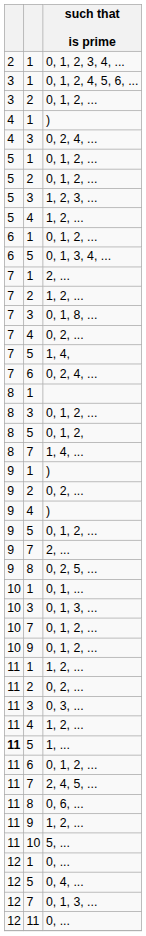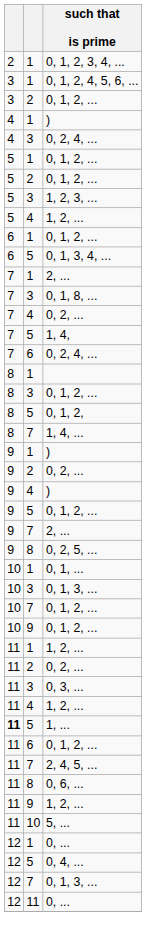 <table class="wikitable">
 <tr>
 <th></th>
 <th></th>
 <th> such that<br><br>is prime</th>
 </tr>
 <tr>
 <td>2</td>
 <td>1</td>
 <td>0, 1, 2, 3, 4, ...</td>
 </tr>
 <tr>
 <td>3</td>
 <td>1</td>
 <td>0, 1, 2, 4, 5, 6, ...</td>
 </tr>
 <tr>
 <td>3</td>
 <td>2</td>
 <td>0, 1, 2, ...</td>
 </tr>
 <tr>
 <td>4</td>
 <td>1</td>
 <td>)</td>
 </tr>
 <tr>
 <td>4</td>
 <td>3</td>
 <td>0, 2, 4, ...</td>
 </tr>
 <tr>
 <td>5</td>
 <td>1</td>
 <td>0, 1, 2, ...</td>
 </tr>
 <tr>
 <td>5</td>
 <td>2</td>
 <td>0, 1, 2, ...</td>
 </tr>
 <tr>
 <td>5</td>
 <td>3</td>
 <td>1, 2, 3, ...</td>
 </tr>
 <tr>
 <td>5</td>
 <td>4</td>
 <td>1, 2, ...</td>
 </tr>
 <tr>
 <td>6</td>
 <td>1</td>
 <td>0, 1, 2, ...</td>
 </tr>
 <tr>
 <td>6</td>
 <td>5</td>
 <td>0, 1, 3, 4, ...</td>
 </tr>
 <tr>
 <td>7</td>
 <td>1</td>
 <td>2, ...</td>
-</tr>
-<tr>
-<td>7</td>
-<td>2</td>
-<td>1, 2, ...</td>
 </tr>
 <tr>
 <td>7</td>
 <td>3</td>
 <td>0, 1, 8, ...</td>
 </tr>
 <tr>
 <td>7</td>
 <td>4</td>
 <td>0, 2, ...</td>
 </tr>
 <tr>
 <td>7</td>
 <td>5</td>
 <td>1, 4,</td>
 </tr>
 <tr>
 <td>7</td>
 <td>6</td>
 <td>0, 2, 4, ...</td>
 </tr>
 <tr>
 <td>8</td>
 <td>1</td>
 <td></td>
 </tr>
 <tr>
 <td>8</td>
 <td>3</td>
 <td>0, 1, 2, ...</td>
 </tr>
 <tr>
 <td>8</td>
 <td>5</td>
 <td>0, 1, 2,</td>
 </tr>
 <tr>
 <td>8</td>
 <td>7</td>
 <td>1, 4, ...</td>
 </tr>
 <tr>
 <td>9</td>
 <td>1</td>
 <td>)</td>
 </tr>
 <tr>
 <td>9</td>
 <td>2</td>
 <td>0, 2, ...</td>
 </tr>
 <tr>
 <td>9</td>
 <td>4</td>
 <td>)</td>
 </tr>
 <tr>
 <td>9</td>
 <td>5</td>
 <td>0, 1, 2, ...</td>
 </tr>
 <tr>
 <td>9</td>
 <td>7</td>
 <td>2, ...</td>
 </tr>
 <tr>
 <td>9</td>
 <td>8</td>
 <td>0, 2, 5, ...</td>
 </tr>
 <tr>
 <td>10</td>
 <td>1</td>
 <td>0, 1, ...</td>
 </tr>
 <tr>
 <td>10</td>
 <td>3</td>
 <td>0, 1, 3, ...</td>
 </tr>
 <tr>
 <td>10</td>
 <td>7</td>
 <td>0, 1, 2, ...</td>
 </tr>
 <tr>
 <td>10</td>
 <td>9</td>
 <td>0, 1, 2, ...</td>
 </tr>
 <tr>
 <td>11</td>
 <td>1</td>
 <td>1, 2, ...</td>
 </tr>
 <tr>
 <td>11</td>
 <td>2</td>
 <td>0, 2, ...</td>
 </tr>
 <tr>
 <td>11</td>
 <td>3</td>
 <td>0, 3, ...</td>
 </tr>
 <tr>
 <td>11</td>
 <td>4</td>
 <td>1, 2, ...</td>
 </tr>
 <tr>
 <td><strong>11</strong></td>
 <td>5</td>
 <td>1, ...</td>
 </tr>
 <tr>
 <td>11</td>
 <td>6</td>
 <td>0, 1, 2, ...</td>
 </tr>
 <tr>
 <td>11</td>
 <td>7</td>
 <td>2, 4, 5, ...</td>
 </tr>
 <tr>
 <td>11</td>
 <td>8</td>
 <td>0, 6, ...</td>
 </tr>
 <tr>
 <td>11</td>
 <td>9</td>
 <td>1, 2, ...</td>
 </tr>
 <tr>
 <td>11</td>
 <td>10</td>
 <td>5, ...</td>
 </tr>
 <tr>
 <td>12</td>
 <td>1</td>
 <td>0, ...</td>
 </tr>
 <tr>
 <td>12</td>
 <td>5</td>
 <td>0, 4, ...</td>
 </tr>
 <tr>
 <td>12</td>
 <td>7</td>
 <td>0, 1, 3, ...</td>
 </tr>
 <tr>
 <td>12</td>
 <td>11</td>
 <td>0, ...</td>
 </tr>
 <tr>
 </tr>
 </table>
